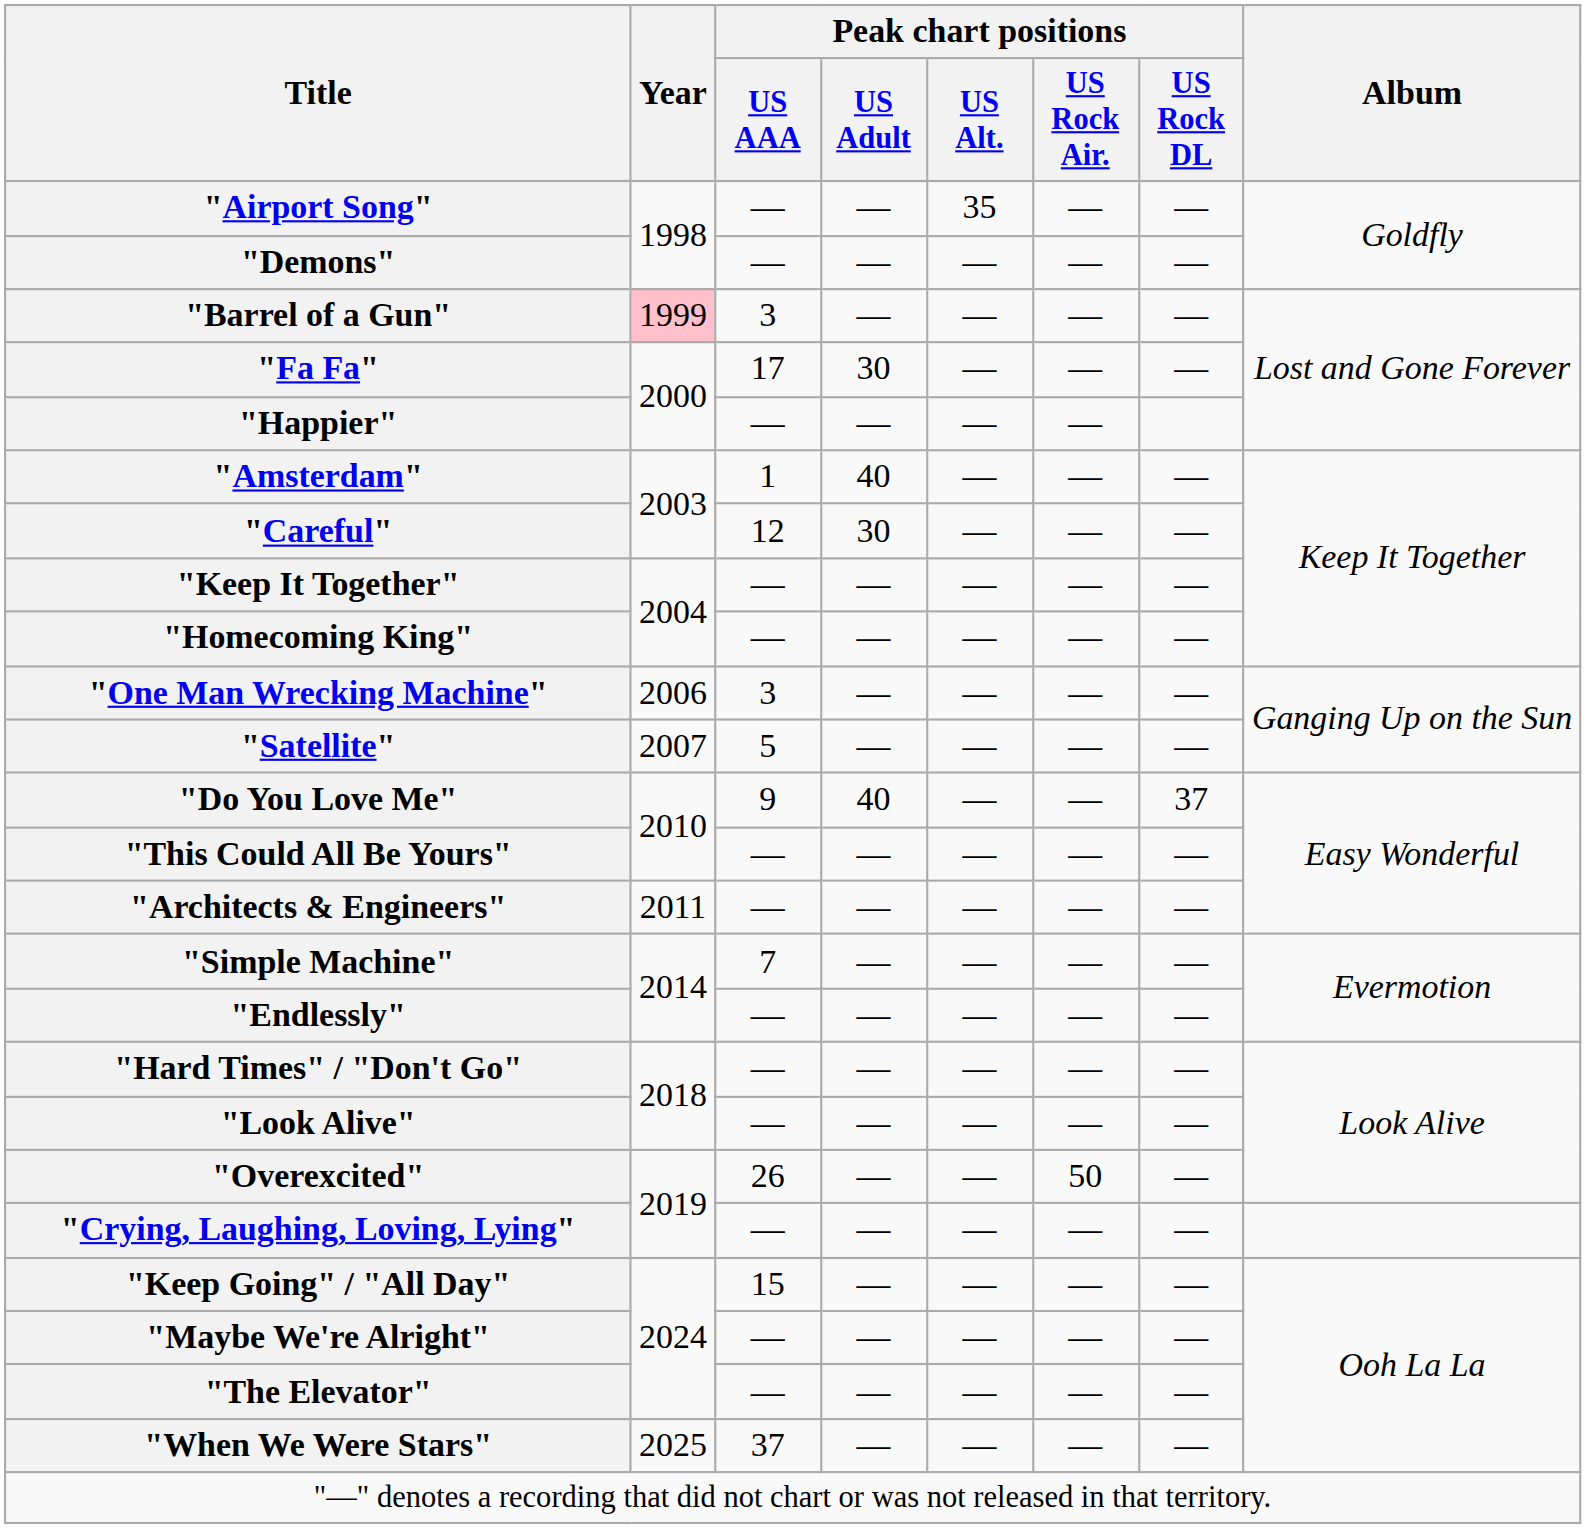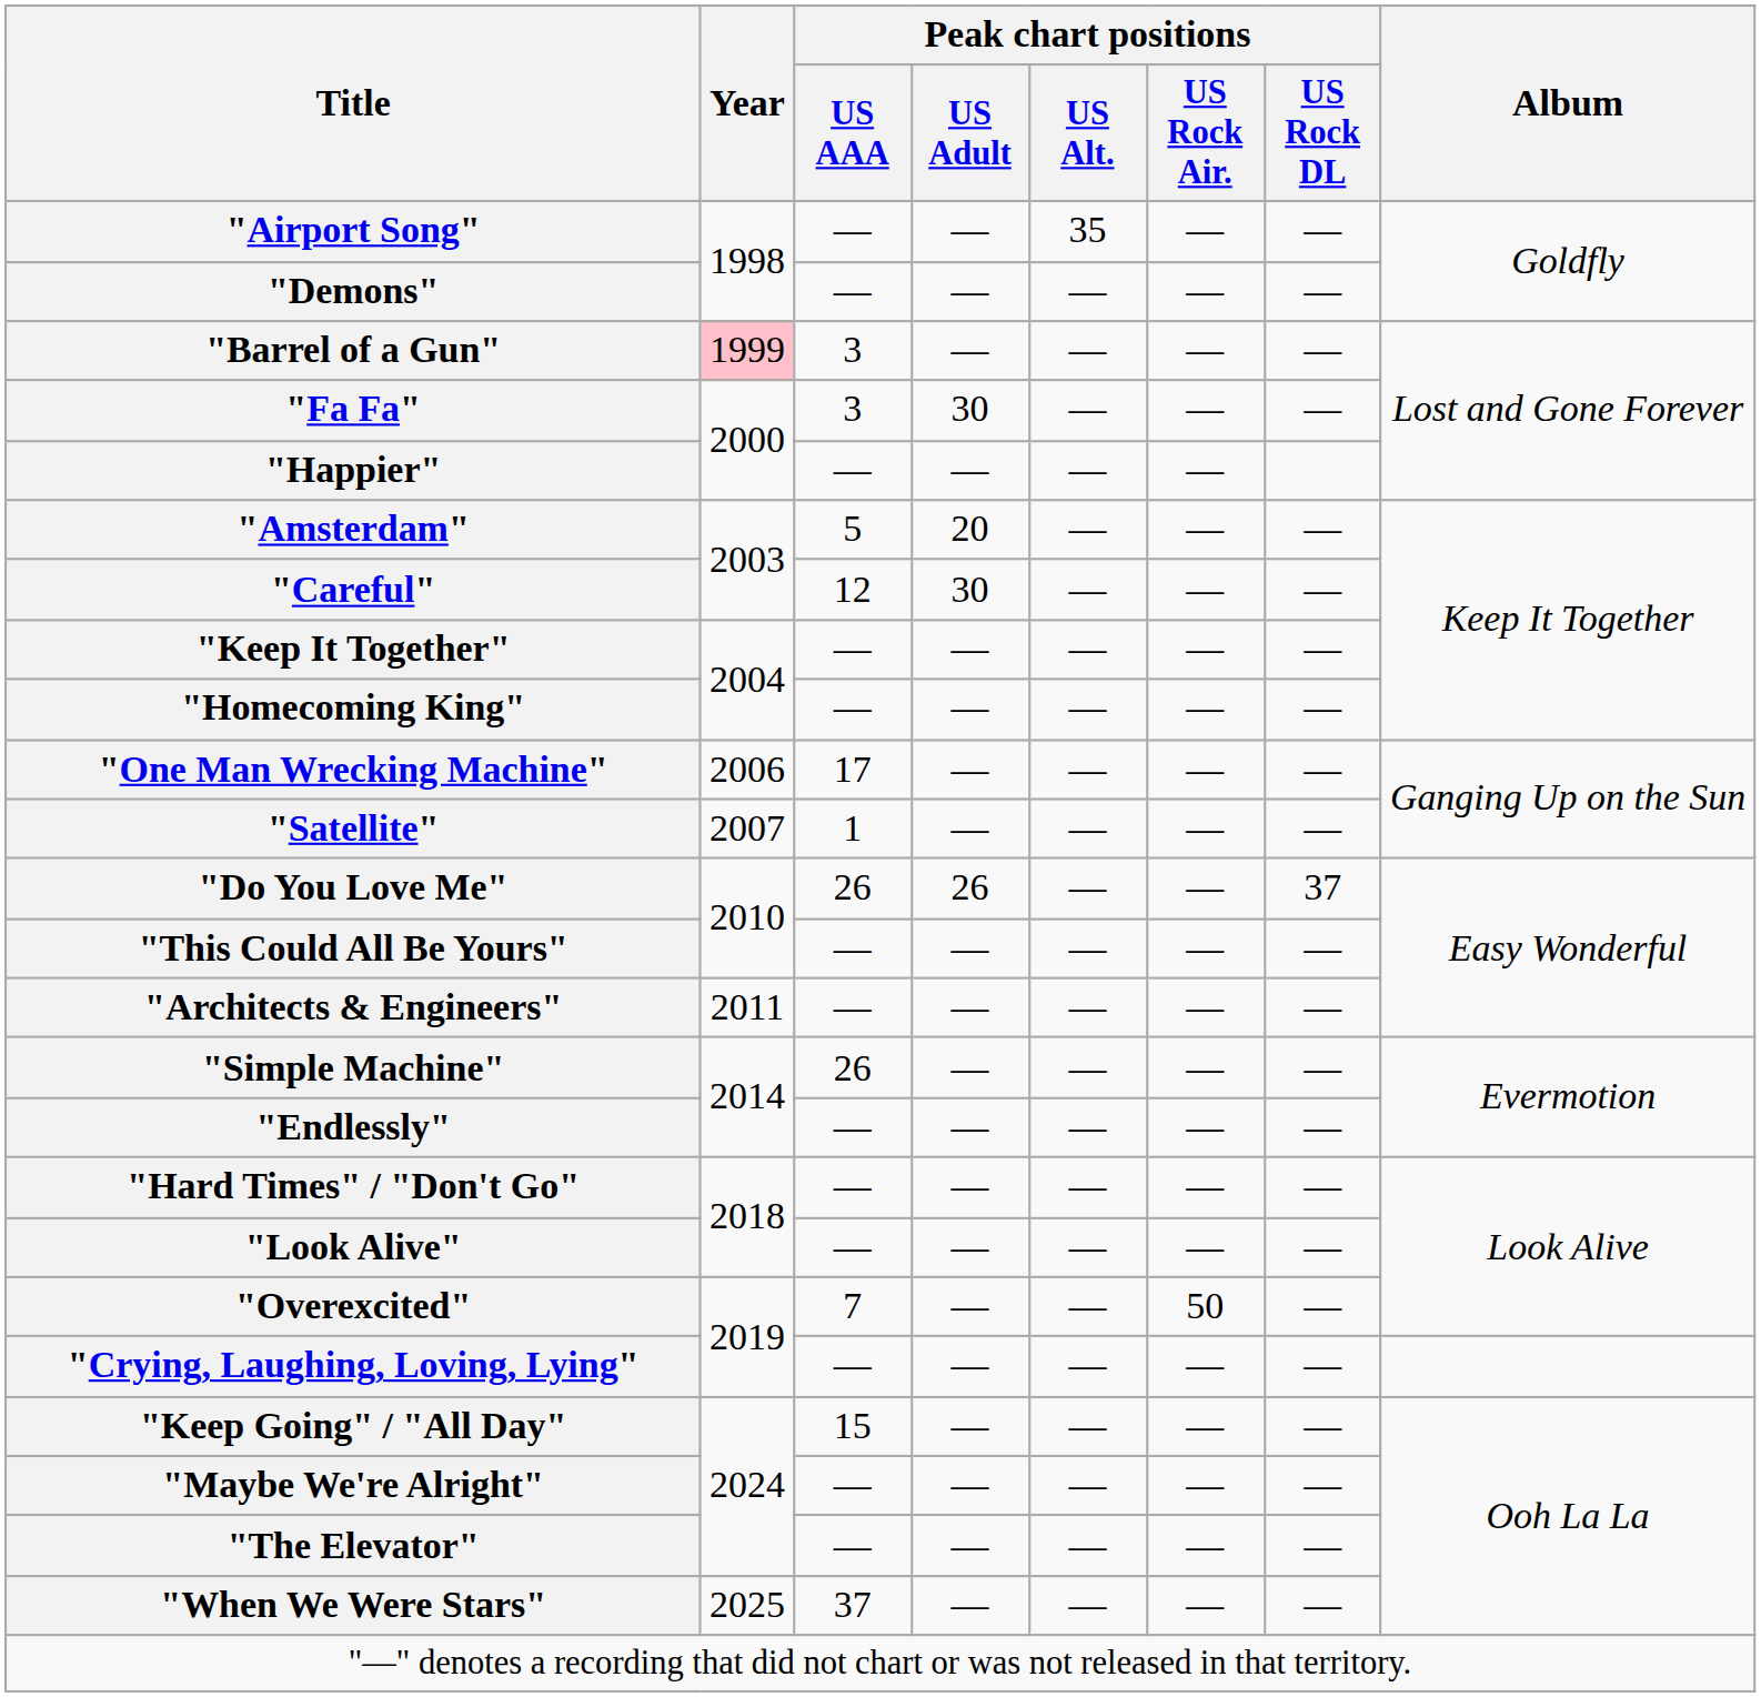 <table class="wikitable plainrowheaders" style="text-align:center;">
 <tr>
 <th scope="col" rowspan="2" style="width:18em;">Title</th>
 <th scope="col" rowspan="2">Year</th>
 <th scope="col" colspan="5">Peak chart positions</th>
 <th scope="col" rowspan="2">Album</th>
 </tr>
 <tr>
 <th scope="col" style="width:3em;font-size:90%;"><a href='#'>US<br>AAA</a><br></th>
 <th scope="col" style="width:3em;font-size:90%;"><a href='#'>US<br>Adult</a><br></th>
 <th scope="col" style="width:3em;font-size:90%;"><a href='#'>US<br>Alt.</a><br></th>
 <th scope="col" style="width:3em;font-size:90%;"><a href='#'>US<br>Rock<br>Air.</a><br></th>
 <th scope="col" style="width:3em;font-size:90%;"><a href='#'>US<br>Rock<br>DL</a><br></th>
 </tr>
 <tr>
 <th scope="row">"<a href='#'>Airport Song</a>"</th>
 <td rowspan="2">1998</td>
 <td>—</td>
 <td>—</td>
 <td>35</td>
 <td>—</td>
 <td>—</td>
 <td rowspan="2"><em>Goldfly</em></td>
 </tr>
 <tr>
 <th scope="row">"Demons"</th>
 <td>—</td>
 <td>—</td>
 <td>—</td>
 <td>—</td>
 <td>—</td>
 </tr>
 <tr>
 <th scope="row">"Barrel of a Gun"</th>
 <td style="background: pink;">1999</td>
 <td>3</td>
 <td>—</td>
 <td>—</td>
 <td>—</td>
 <td>—</td>
 <td rowspan="3"><em>Lost and Gone Forever</em></td>
 </tr>
 <tr>
 <th scope="row">"<a href='#'>Fa Fa</a>"</th>
 <td rowspan="2">2000</td>
-<td>17</td>
+<td>3</td>
 <td>30</td>
 <td>—</td>
 <td>—</td>
 <td>—</td>
 </tr>
 <tr>
 <th scope="row">"Happier"</th>
 <td>—</td>
 <td>—</td>
 <td>—</td>
 <td>—</td>
 </tr>
 <tr>
 <th scope="row">"<a href='#'>Amsterdam</a>"</th>
 <td rowspan="2">2003</td>
-<td>1</td>
-<td>40</td>
+<td>5</td>
+<td>20</td>
 <td>—</td>
 <td>—</td>
 <td>—</td>
 <td rowspan="4"><em>Keep It Together</em></td>
 </tr>
 <tr>
 <th scope="row">"<a href='#'>Careful</a>"</th>
 <td>12</td>
 <td>30</td>
 <td>—</td>
 <td>—</td>
 <td>—</td>
 </tr>
 <tr>
 <th scope="row">"Keep It Together"</th>
 <td rowspan="2">2004</td>
 <td>—</td>
 <td>—</td>
 <td>—</td>
 <td>—</td>
 <td>—</td>
 </tr>
 <tr>
 <th scope="row">"Homecoming King"</th>
 <td>—</td>
 <td>—</td>
 <td>—</td>
 <td>—</td>
 <td>—</td>
 </tr>
 <tr>
 <th scope="row">"<a href='#'>One Man Wrecking Machine</a>"</th>
 <td>2006</td>
-<td>3</td>
+<td>17</td>
 <td>—</td>
 <td>—</td>
 <td>—</td>
 <td>—</td>
 <td rowspan="2"><em>Ganging Up on the Sun</em></td>
 </tr>
 <tr>
 <th scope="row">"<a href='#'>Satellite</a>"</th>
 <td>2007</td>
-<td>5</td>
+<td>1</td>
 <td>—</td>
 <td>—</td>
 <td>—</td>
 <td>—</td>
 </tr>
 <tr>
 <th scope="row">"Do You Love Me"</th>
 <td rowspan="2">2010</td>
-<td>9</td>
-<td>40</td>
+<td>26</td>
+<td>26</td>
 <td>—</td>
 <td>—</td>
 <td>37</td>
 <td rowspan="3"><em>Easy Wonderful</em></td>
 </tr>
 <tr>
 <th scope="row">"This Could All Be Yours"</th>
 <td>—</td>
 <td>—</td>
 <td>—</td>
 <td>—</td>
 <td>—</td>
 </tr>
 <tr>
 <th scope="row">"Architects & Engineers"</th>
 <td>2011</td>
 <td>—</td>
 <td>—</td>
 <td>—</td>
 <td>—</td>
 <td>—</td>
 </tr>
 <tr>
 <th scope="row">"Simple Machine"</th>
 <td rowspan="2">2014</td>
-<td>7</td>
+<td>26</td>
 <td>—</td>
 <td>—</td>
 <td>—</td>
 <td>—</td>
 <td rowspan="2"><em>Evermotion</em></td>
 </tr>
 <tr>
 <th scope="row">"Endlessly"</th>
 <td>—</td>
 <td>—</td>
 <td>—</td>
 <td>—</td>
 <td>—</td>
 </tr>
 <tr>
 <th scope="row">"Hard Times" / "Don't Go"</th>
 <td rowspan="2">2018</td>
 <td>—</td>
 <td>—</td>
 <td>—</td>
 <td>—</td>
 <td>—</td>
 <td rowspan="3"><em>Look Alive</em></td>
 </tr>
 <tr>
 <th scope="row">"Look Alive"</th>
 <td>—</td>
 <td>—</td>
 <td>—</td>
 <td>—</td>
 <td>—</td>
 </tr>
 <tr>
 <th scope="row">"Overexcited"</th>
 <td rowspan="2">2019</td>
-<td>26</td>
+<td>7</td>
 <td>—</td>
 <td>—</td>
 <td>50</td>
 <td>—</td>
 </tr>
 <tr>
 <th scope="row">"<a href='#'>Crying, Laughing, Loving, Lying</a>"</th>
 <td>—</td>
 <td>—</td>
 <td>—</td>
 <td>—</td>
 <td>—</td>
 <td></td>
 </tr>
 <tr>
 <th scope="row">"Keep Going" / "All Day"</th>
 <td rowspan="3">2024</td>
 <td>15</td>
 <td>—</td>
 <td>—</td>
 <td>—</td>
 <td>—</td>
 <td rowspan="4"><em>Ooh La La</em></td>
 </tr>
 <tr>
 <th scope="row">"Maybe We're Alright"</th>
 <td>—</td>
 <td>—</td>
 <td>—</td>
 <td>—</td>
 <td>—</td>
 </tr>
 <tr>
 <th scope="row">"The Elevator"</th>
 <td>—</td>
 <td>—</td>
 <td>—</td>
 <td>—</td>
 <td>—</td>
 </tr>
 <tr>
 <th scope="row">"When We Were Stars"</th>
 <td>2025</td>
 <td>37</td>
 <td>—</td>
 <td>—</td>
 <td>—</td>
 <td>—</td>
 </tr>
 <tr>
 <td colspan="10" style="font-size:90%">"—" denotes a recording that did not chart or was not released in that territory.</td>
 </tr>
 </table>
